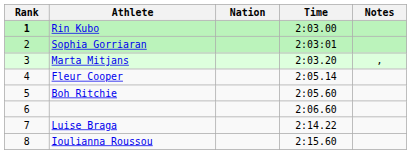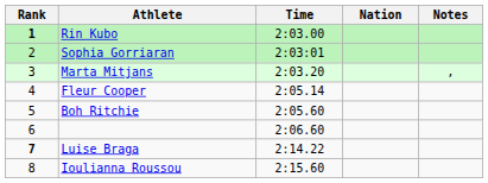 <table class="wikitable sortable" style="text-align:center;width: 60%;">
 <tr>
 <th scope="col">Rank</th>
 <th scope="col">Athlete</th>
+<th scope="col">Time</th>
 <th scope="col">Nation</th>
-<th scope="col">Time</th>
 <th scope="col">Notes</th>
 </tr>
 <tr bgcolor=bbf3bb>
 <td><strong>1</strong></td>
 <td align=left><a href='#'>Rin Kubo</a></td>
+<td>2:03.00</td>
 <td align=left></td>
-<td>2:03.00</td>
 <td></td>
 </tr>
 <tr bgcolor=bbf3bb>
 <td>2</td>
 <td align=left><a href='#'>Sophia Gorriaran</a></td>
+<td>2:03:01</td>
 <td align=left></td>
-<td>2:03:01</td>
 <td></td>
 </tr>
 <tr bgcolor=ddffdd>
 <td>3</td>
 <td align=left><a href='#'>Marta Mitjans</a></td>
+<td>2:03.20</td>
 <td align=left></td>
-<td>2:03.20</td>
 <td>, </td>
 </tr>
 <tr>
 <td>4</td>
 <td align=left><a href='#'>Fleur Cooper</a></td>
+<td>2:05.14</td>
 <td align=left></td>
-<td>2:05.14</td>
 <td></td>
 </tr>
 <tr>
 <td>5</td>
 <td align=left><a href='#'>Boh Ritchie</a></td>
+<td>2:05.60</td>
 <td align=left></td>
-<td>2:05.60</td>
 <td></td>
 </tr>
 <tr>
 <td>6</td>
 <td align=left></td>
+<td>2:06.60</td>
 <td align=left></td>
-<td>2:06.60</td>
 <td></td>
 </tr>
 <tr>
-<td>7</td>
+<td><strong>7</strong></td>
 <td align=left><a href='#'>Luise Braga</a></td>
+<td>2:14.22</td>
 <td align=left></td>
-<td>2:14.22</td>
 <td></td>
 </tr>
 <tr>
 <td>8</td>
 <td align=left><a href='#'>Ioulianna Roussou</a></td>
+<td>2:15.60</td>
 <td align=left></td>
-<td>2:15.60</td>
 <td></td>
 </tr>
 </table>
